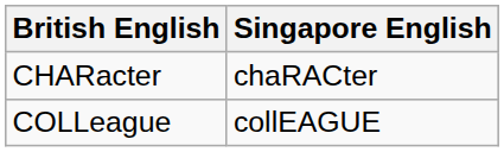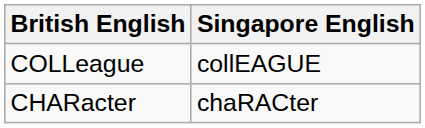 <table class="wikitable">
 <tr>
 <th>British English</th>
 <th>Singapore English</th>
 </tr>
 <tr>
+<td>COLLeague</td>
+<td>collEAGUE</td>
+</tr>
+<tr>
 <td>CHARacter</td>
 <td>chaRACter</td>
 </tr>
-<tr>
-<td>COLLeague</td>
-<td>collEAGUE</td>
-</tr>
 </table>
